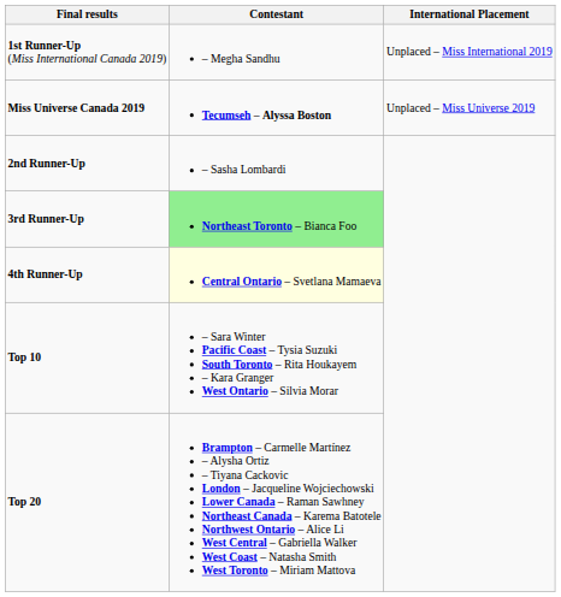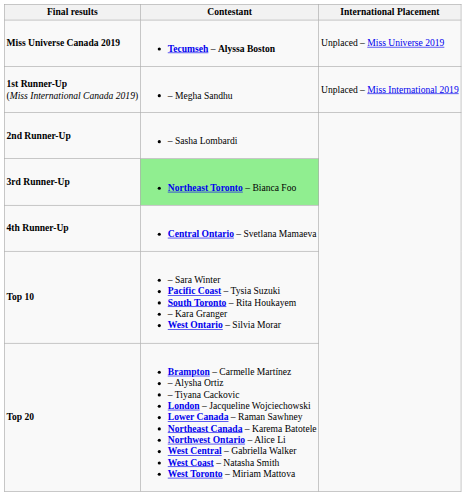 <table class="wikitable sortable" style="font-size: 95%;">
 <tr>
 <th>Final results</th>
 <th>Contestant</th>
 <th>International Placement</th>
 </tr>
 <tr>
+<td><strong>Miss Universe Canada 2019</strong></td>
+<td><br><ul><li> <strong><a href='#'>Tecumseh</a></strong> – <strong>Alyssa Boston</strong></li></ul></td>
+<td>Unplaced – <a href='#'>Miss Universe 2019</a></td>
+</tr>
+<tr>
 <td><strong>1st Runner-Up</strong><br> (<em>Miss International Canada 2019</em>)</td>
 <td><br><ul><li><strong></strong> – Megha Sandhu</li></ul></td>
 <td>Unplaced – <a href='#'>Miss International 2019</a></td>
-</tr>
-<tr>
-<td><strong>Miss Universe Canada 2019</strong></td>
-<td><br><ul><li> <strong><a href='#'>Tecumseh</a></strong> – <strong>Alyssa Boston</strong></li></ul></td>
-<td>Unplaced – <a href='#'>Miss Universe 2019</a></td>
 </tr>
 <tr>
 <td><strong>2nd Runner-Up</strong></td>
 <td><br><ul><li><strong></strong> – Sasha Lombardi</li></ul></td>
 </tr>
 <tr>
 <td><strong>3rd Runner-Up</strong></td>
 <td style="background: lightgreen;"><br><ul><li> <strong><a href='#'>Northeast Toronto</a></strong> – Bianca Foo</li></ul></td>
 </tr>
 <tr>
 <td><strong>4th Runner-Up</strong></td>
-<td style="background: lightyellow;"><br><ul><li> <strong><a href='#'>Central Ontario</a></strong> – Svetlana Mamaeva</li></ul></td>
+<td><br><ul><li> <strong><a href='#'>Central Ontario</a></strong> – Svetlana Mamaeva</li></ul></td>
 </tr>
 <tr>
 <td><strong>Top 10</strong></td>
 <td><br><ul><li><strong></strong> – Sara Winter</li><li> <strong><a href='#'>Pacific Coast</a></strong> – Tysia Suzuki</li><li> <strong><a href='#'>South Toronto</a></strong> – Rita Houkayem</li><li><strong></strong> – Kara Granger</li><li> <strong><a href='#'>West Ontario</a></strong> – Silvia Morar</li></ul></td>
 </tr>
 <tr>
 <td><strong>Top 20</strong></td>
 <td><br><ul><li> <strong><a href='#'>Brampton</a></strong> – Carmelle Martínez</li><li><strong></strong> – Alysha Ortiz</li><li><strong></strong> – Tiyana Cackovic</li><li> <strong><a href='#'>London</a></strong> – Jacqueline Wojciechowski</li><li> <strong><a href='#'>Lower Canada</a></strong> – Raman Sawhney</li><li> <strong><a href='#'>Northeast Canada</a></strong> – Karema Batotele</li><li> <strong><a href='#'>Northwest Ontario</a></strong> – Alice Li</li><li> <strong><a href='#'>West Central</a></strong> – Gabriella Walker</li><li> <strong><a href='#'>West Coast</a></strong> – Natasha Smith</li><li> <strong><a href='#'>West Toronto</a></strong> – Miriam Mattova</li></ul></td>
 </tr>
 </table>
